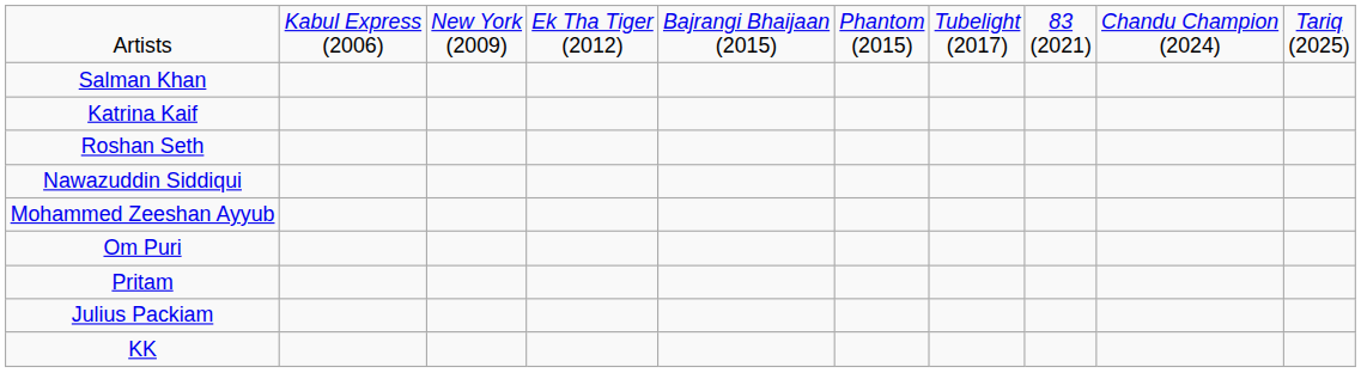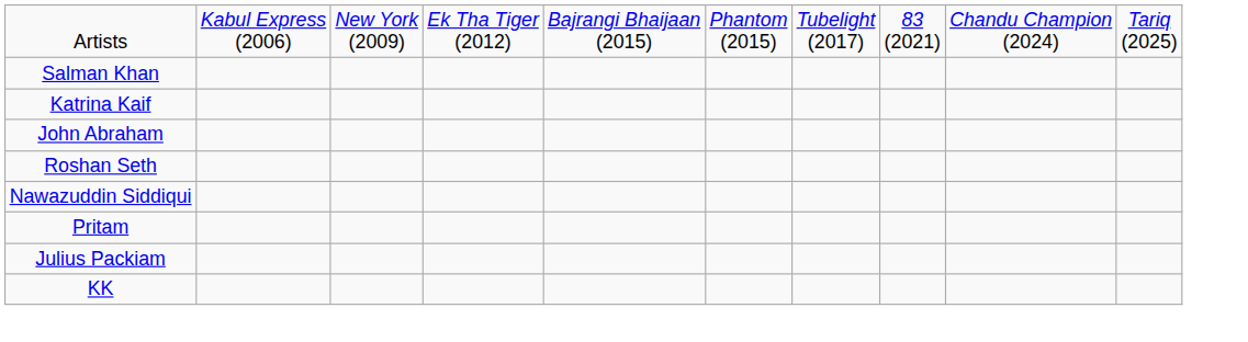 <table class="wikitable sortable" style="text-align:center;">
 <tr style="vertical-align:bottom;">
 <td>Artists</td>
 <td><em><a href='#'>Kabul Express</a></em><br>(2006)</td>
 <td><em><a href='#'>New York</a></em><br>(2009)</td>
 <td><em><a href='#'>Ek Tha Tiger</a></em><br>(2012)</td>
 <td><em><a href='#'>Bajrangi Bhaijaan</a></em><br>(2015)</td>
 <td><em><a href='#'>Phantom</a></em><br>(2015)</td>
 <td><em><a href='#'>Tubelight</a></em><br>(2017)</td>
 <td><em><a href='#'>83</a></em><br>(2021)</td>
 <td><em><a href='#'>Chandu Champion</a></em><br>(2024)</td>
 <td><em><a href='#'>Tariq</a></em><br>(2025)</td>
 </tr>
 <tr>
 <td><a href='#'>Salman Khan</a></td>
 <td></td>
 <td></td>
 <td></td>
 <td></td>
 <td></td>
 <td></td>
 <td></td>
 <td></td>
 <td></td>
 </tr>
 <tr>
 <td><a href='#'>Katrina Kaif</a></td>
 <td></td>
 <td></td>
 <td></td>
 <td></td>
 <td></td>
 <td></td>
 <td></td>
 <td></td>
 <td></td>
 </tr>
 <tr>
+<td><a href='#'>John Abraham</a></td>
+<td></td>
+<td></td>
+<td></td>
+<td></td>
+<td></td>
+<td></td>
+<td></td>
+<td></td>
+<td></td>
+</tr>
+<tr>
 <td><a href='#'>Roshan Seth</a></td>
 <td></td>
 <td></td>
 <td></td>
 <td></td>
 <td></td>
 <td></td>
 <td></td>
 <td></td>
 <td></td>
 </tr>
 <tr>
 <td><a href='#'>Nawazuddin Siddiqui</a></td>
-<td></td>
-<td></td>
-<td></td>
-<td></td>
-<td></td>
-<td></td>
-<td></td>
-<td></td>
-<td></td>
-</tr>
-<tr>
-<td><a href='#'>Mohammed Zeeshan Ayyub</a></td>
-<td></td>
-<td></td>
-<td></td>
-<td></td>
-<td></td>
-<td></td>
-<td></td>
-<td></td>
-<td></td>
-</tr>
-<tr>
-<td><a href='#'>Om Puri</a></td>
 <td></td>
 <td></td>
 <td></td>
 <td></td>
 <td></td>
 <td></td>
 <td></td>
 <td></td>
 <td></td>
 </tr>
 <tr>
 <td><a href='#'>Pritam</a></td>
 <td></td>
 <td></td>
 <td></td>
 <td></td>
 <td></td>
 <td></td>
 <td></td>
 <td></td>
 <td></td>
 </tr>
 <tr>
 <td><a href='#'>Julius Packiam</a></td>
 <td></td>
 <td></td>
 <td></td>
 <td></td>
 <td></td>
 <td></td>
 <td></td>
 <td></td>
 <td></td>
 </tr>
 <tr>
 <td><a href='#'>KK</a></td>
 <td></td>
 <td></td>
 <td></td>
 <td></td>
 <td></td>
 <td></td>
 <td></td>
 <td></td>
 <td></td>
 </tr>
 </table>
